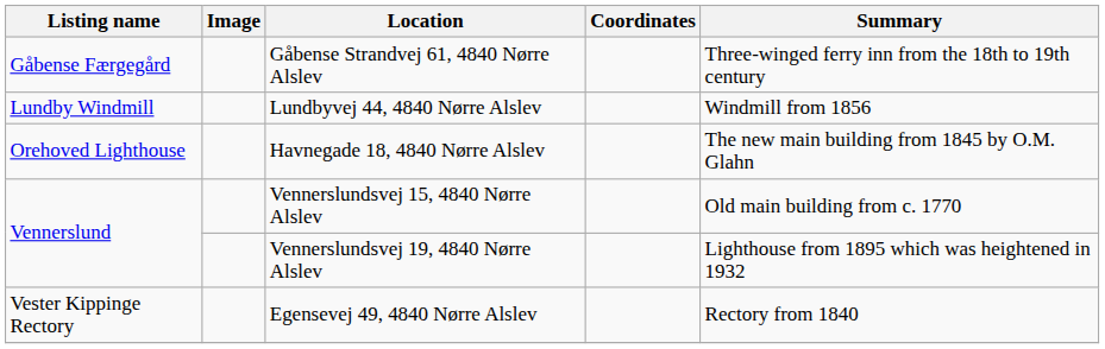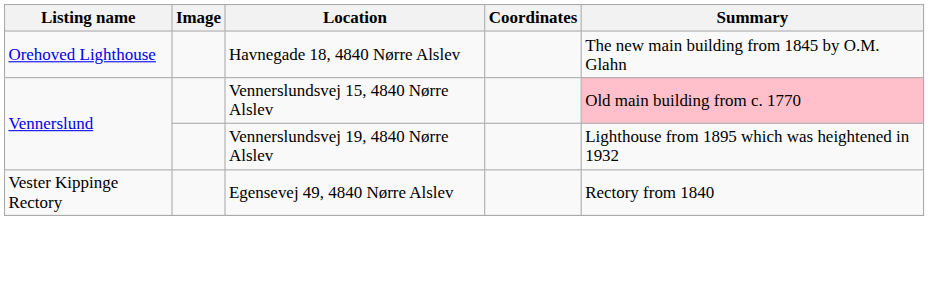 <table class="wikitable sortable">
 <tr>
 <th>Listing name</th>
 <th>Image</th>
 <th>Location</th>
 <th>Coordinates</th>
 <th>Summary</th>
-</tr>
-<tr>
-<td><a href='#'>Gåbense Færgegård</a></td>
-<td></td>
-<td>Gåbense Strandvej 61, 4840 Nørre Alslev</td>
-<td></td>
-<td>Three-winged ferry inn from the 18th to 19th century</td>
-</tr>
-<tr>
-<td><a href='#'>Lundby Windmill</a></td>
-<td></td>
-<td>Lundbyvej 44, 4840 Nørre Alslev</td>
-<td></td>
-<td>Windmill from 1856</td>
 </tr>
 <tr>
 <td><a href='#'>Orehoved Lighthouse</a></td>
 <td></td>
 <td>Havnegade 18, 4840 Nørre Alslev</td>
 <td></td>
 <td>The new main building from 1845 by O.M. Glahn</td>
 </tr>
 <tr>
 <td rowspan="2"><a href='#'>Vennerslund</a></td>
 <td></td>
 <td>Vennerslundsvej 15, 4840 Nørre Alslev</td>
 <td></td>
-<td>Old main building from c. 1770</td>
+<td style="background: pink;">Old main building from c. 1770</td>
 </tr>
 <tr>
 <td></td>
 <td>Vennerslundsvej 19, 4840 Nørre Alslev</td>
 <td></td>
 <td>Lighthouse from 1895 which was heightened in 1932</td>
 </tr>
 <tr>
 <td>Vester Kippinge Rectory</td>
 <td></td>
 <td>Egensevej 49, 4840 Nørre Alslev</td>
 <td></td>
 <td>Rectory from 1840</td>
 </tr>
 <tr>
 </tr>
 </table>
